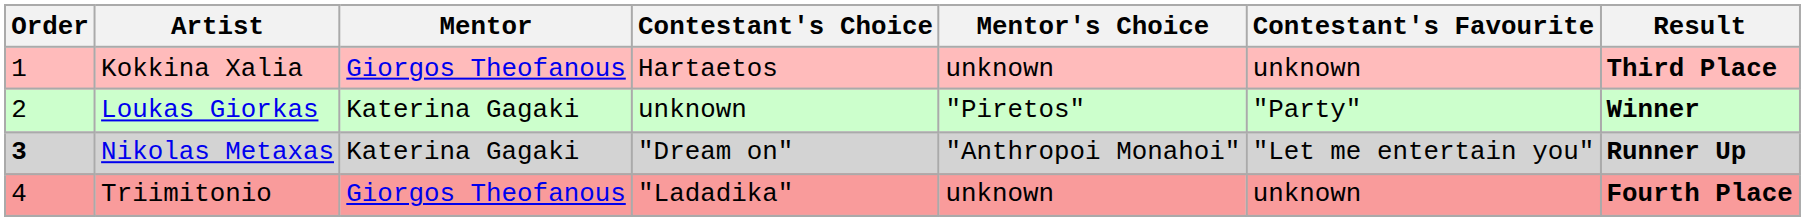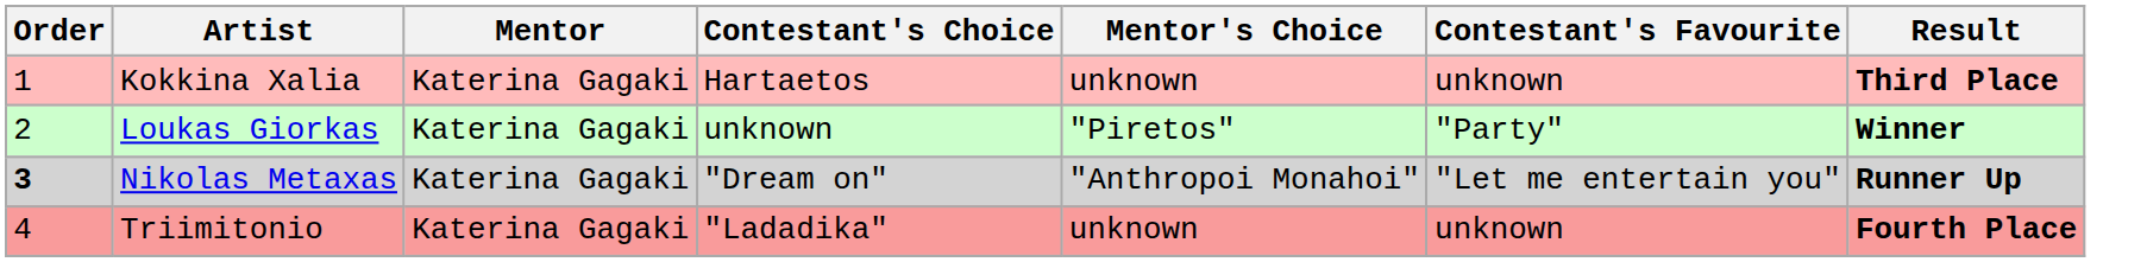 <table class=wikitable>
 <tr>
 <th>Order</th>
 <th>Artist</th>
 <th>Mentor</th>
 <th>Contestant's Choice</th>
 <th>Mentor's Choice</th>
 <th>Contestant's Favourite</th>
 <th>Result</th>
 </tr>
 <tr bgcolor="#FFBBBB">
 <td>1</td>
 <td>Kokkina Xalia</td>
-<td><a href='#'>Giorgos Theofanous</a></td>
+<td>Katerina Gagaki</td>
 <td>Hartaetos</td>
 <td>unknown</td>
 <td>unknown</td>
 <td><strong>Third Place</strong></td>
 </tr>
 <tr bgcolor="#CCFFCC">
 <td>2</td>
 <td><a href='#'>Loukas Giorkas</a></td>
 <td>Katerina Gagaki</td>
 <td>unknown</td>
 <td>"Piretos"</td>
 <td>"Party"</td>
 <td><strong>Winner</strong></td>
 </tr>
 <tr bgcolor="lightgrey">
 <td><strong>3</strong></td>
 <td><a href='#'>Nikolas Metaxas</a></td>
 <td>Katerina Gagaki</td>
 <td>"Dream on"</td>
 <td>"Anthropoi Monahoi"</td>
 <td>"Let me entertain you"</td>
 <td><strong> Runner Up</strong></td>
 </tr>
 <tr bgcolor="#F99B9B">
 <td>4</td>
 <td>Triimitonio</td>
-<td><a href='#'>Giorgos Theofanous</a></td>
+<td>Katerina Gagaki</td>
 <td>"Ladadika"</td>
 <td>unknown</td>
 <td>unknown</td>
 <td><strong>Fourth Place</strong></td>
 </tr>
 <tr>
 </tr>
 </table>
